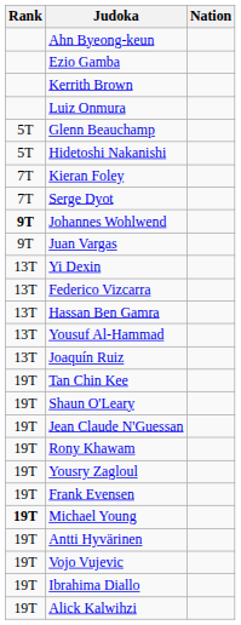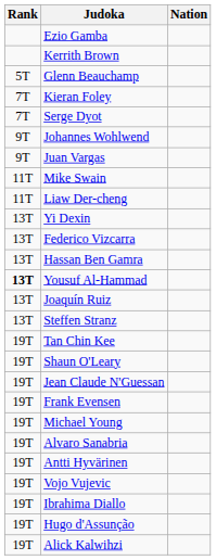 <table class="wikitable sortable" style="text-align:center">
 <tr>
 <th>Rank</th>
 <th>Judoka</th>
 <th>Nation</th>
-</tr>
-<tr>
-<td></td>
-<td align="left"><a href='#'>Ahn Byeong-keun</a></td>
-<td align="left"></td>
 </tr>
 <tr>
 <td></td>
 <td align="left"><a href='#'>Ezio Gamba</a></td>
 <td align="left"></td>
 </tr>
 <tr>
 <td></td>
 <td align="left"><a href='#'>Kerrith Brown</a></td>
 <td align="left"></td>
 </tr>
 <tr>
-<td></td>
-<td align="left"><a href='#'>Luiz Onmura</a></td>
-<td align="left"></td>
-</tr>
-<tr>
 <td>5T</td>
 <td align="left"><a href='#'>Glenn Beauchamp</a></td>
-<td align="left"></td>
-</tr>
-<tr>
-<td>5T</td>
-<td align="left"><a href='#'>Hidetoshi Nakanishi</a></td>
 <td align="left"></td>
 </tr>
 <tr>
 <td>7T</td>
 <td align="left"><a href='#'>Kieran Foley</a></td>
 <td align="left"></td>
 </tr>
 <tr>
 <td>7T</td>
 <td align="left"><a href='#'>Serge Dyot</a></td>
 <td align="left"></td>
 </tr>
 <tr>
-<td><strong>9T</strong></td>
+<td>9T</td>
 <td align="left"><a href='#'>Johannes Wohlwend</a></td>
 <td align="left"></td>
 </tr>
 <tr>
 <td>9T</td>
 <td align="left"><a href='#'>Juan Vargas</a></td>
+<td align="left"></td>
+</tr>
+<tr>
+<td>11T</td>
+<td align="left"><a href='#'>Mike Swain</a></td>
+<td align="left"></td>
+</tr>
+<tr>
+<td>11T</td>
+<td align="left"><a href='#'>Liaw Der-cheng</a></td>
 <td align="left"></td>
 </tr>
 <tr>
 <td>13T</td>
 <td align="left"><a href='#'>Yi Dexin</a></td>
 <td align="left"></td>
 </tr>
 <tr>
 <td>13T</td>
 <td align="left"><a href='#'>Federico Vizcarra</a></td>
 <td align="left"></td>
 </tr>
 <tr>
 <td>13T</td>
 <td align="left"><a href='#'>Hassan Ben Gamra</a></td>
 <td align="left"></td>
 </tr>
 <tr>
-<td>13T</td>
+<td><strong>13T</strong></td>
 <td align="left"><a href='#'>Yousuf Al-Hammad</a></td>
 <td align="left"></td>
 </tr>
 <tr>
 <td>13T</td>
 <td align="left"><a href='#'>Joaquín Ruiz</a></td>
+<td align="left"></td>
+</tr>
+<tr>
+<td>13T</td>
+<td align="left"><a href='#'>Steffen Stranz</a></td>
 <td align="left"></td>
 </tr>
 <tr>
 <td>19T</td>
 <td align="left"><a href='#'>Tan Chin Kee</a></td>
 <td align="left"></td>
 </tr>
 <tr>
 <td>19T</td>
 <td align="left"><a href='#'>Shaun O'Leary</a></td>
 <td align="left"></td>
 </tr>
 <tr>
 <td>19T</td>
 <td align="left"><a href='#'>Jean Claude N'Guessan</a></td>
 <td align="left"></td>
 </tr>
 <tr>
 <td>19T</td>
-<td align="left"><a href='#'>Rony Khawam</a></td>
+<td align="left"><a href='#'>Frank Evensen</a></td>
 <td align="left"></td>
 </tr>
 <tr>
 <td>19T</td>
-<td align="left"><a href='#'>Yousry Zagloul</a></td>
+<td align="left"><a href='#'>Michael Young</a></td>
 <td align="left"></td>
 </tr>
 <tr>
 <td>19T</td>
-<td align="left"><a href='#'>Frank Evensen</a></td>
-<td align="left"></td>
-</tr>
-<tr>
-<td><strong>19T</strong></td>
-<td align="left"><a href='#'>Michael Young</a></td>
+<td align="left"><a href='#'>Alvaro Sanabria</a></td>
 <td align="left"></td>
 </tr>
 <tr>
 <td>19T</td>
 <td align="left"><a href='#'>Antti Hyvärinen</a></td>
 <td align="left"></td>
 </tr>
 <tr>
 <td>19T</td>
 <td align="left"><a href='#'>Vojo Vujevic</a></td>
 <td align="left"></td>
 </tr>
 <tr>
 <td>19T</td>
 <td align="left"><a href='#'>Ibrahima Diallo</a></td>
 <td align="left"></td>
 </tr>
 <tr>
 <td>19T</td>
+<td align="left"><a href='#'>Hugo d'Assunção</a></td>
+<td align="left"></td>
+</tr>
+<tr>
+<td>19T</td>
 <td align="left"><a href='#'>Alick Kalwihzi</a></td>
 <td align="left"></td>
 </tr>
 </table>
